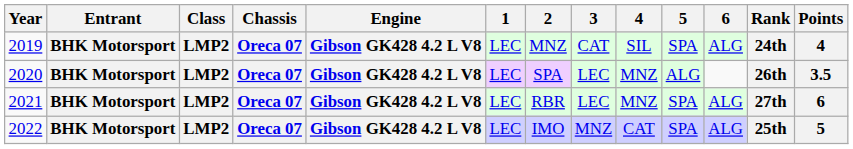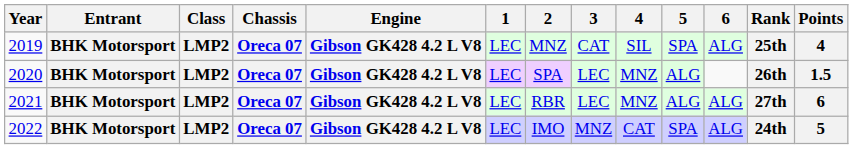 <table class="wikitable" style="text-align:center; font-size:85%">
 <tr>
 <th>Year</th>
 <th>Entrant</th>
 <th>Class</th>
 <th>Chassis</th>
 <th>Engine</th>
 <th>1</th>
 <th>2</th>
 <th>3</th>
 <th>4</th>
 <th>5</th>
 <th>6</th>
 <th>Rank</th>
 <th>Points</th>
 </tr>
 <tr>
 <td><a href='#'>2019</a></td>
 <th nowrap>BHK Motorsport</th>
 <th>LMP2</th>
 <th nowrap><a href='#'>Oreca 07</a></th>
 <th nowrap><a href='#'>Gibson</a> GK428 4.2 L V8</th>
 <td style="background:#DFFFDF;"><a href='#'>LEC</a><br></td>
 <td style="background:#DFFFDF;"><a href='#'>MNZ</a><br></td>
 <td style="background:#DFFFDF;"><a href='#'>CAT</a><br></td>
 <td style="background:#DFFFDF;"><a href='#'>SIL</a><br></td>
 <td style="background:#DFFFDF;"><a href='#'>SPA</a><br></td>
 <td style="background:#DFFFDF;"><a href='#'>ALG</a><br></td>
-<th>24th</th>
+<th>25th</th>
 <th>4</th>
 </tr>
 <tr>
 <td><a href='#'>2020</a></td>
 <th nowrap>BHK Motorsport</th>
 <th>LMP2</th>
 <th nowrap><a href='#'>Oreca 07</a></th>
 <th nowrap><a href='#'>Gibson</a> GK428 4.2 L V8</th>
 <td style="background:#EFCFFF;"><a href='#'>LEC</a><br></td>
 <td style="background:#EFCFFF;"><a href='#'>SPA</a><br></td>
 <td style="background:#DFFFDF;"><a href='#'>LEC</a><br></td>
 <td style="background:#DFFFDF;"><a href='#'>MNZ</a><br></td>
 <td style="background:#DFFFDF;"><a href='#'>ALG</a><br></td>
 <td></td>
 <th>26th</th>
-<th>3.5</th>
+<th>1.5</th>
 </tr>
 <tr>
 <td><a href='#'>2021</a></td>
 <th nowrap>BHK Motorsport</th>
 <th>LMP2</th>
 <th nowrap><a href='#'>Oreca 07</a></th>
 <th nowrap><a href='#'>Gibson</a> GK428 4.2 L V8</th>
 <td style="background:#DFFFDF;"><a href='#'>LEC</a><br></td>
 <td style="background:#DFFFDF;"><a href='#'>RBR</a><br></td>
 <td style="background:#DFFFDF;"><a href='#'>LEC</a><br></td>
 <td style="background:#DFFFDF;"><a href='#'>MNZ</a><br></td>
-<td style="background:#DFFFDF;"><a href='#'>SPA</a><br></td>
+<td style="background:#DFFFDF;"><a href='#'>ALG</a><br></td>
 <td style="background:#DFFFDF;"><a href='#'>ALG</a><br></td>
 <th>27th</th>
 <th>6</th>
 </tr>
 <tr>
 <td><a href='#'>2022</a></td>
 <th nowrap>BHK Motorsport</th>
 <th>LMP2</th>
 <th nowrap><a href='#'>Oreca 07</a></th>
 <th nowrap><a href='#'>Gibson</a> GK428 4.2 L V8</th>
 <td style="background:#CFCFFF;"><a href='#'>LEC</a><br></td>
 <td style="background:#CFCFFF;"><a href='#'>IMO</a><br></td>
 <td style="background:#CFCFFF;"><a href='#'>MNZ</a><br></td>
 <td style="background:#CFCFFF;"><a href='#'>CAT</a><br></td>
 <td style="background:#CFCFFF;"><a href='#'>SPA</a><br></td>
 <td style="background:#CFCFFF;"><a href='#'>ALG</a><br></td>
-<th>25th</th>
+<th>24th</th>
 <th>5</th>
 </tr>
 </table>
